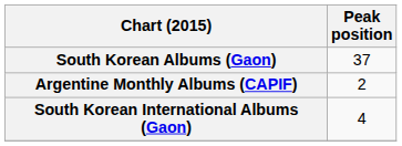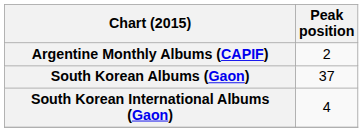 <table class="wikitable sortable plainrowheaders" style="text-align:center">
 <tr>
 <th scope="col" style="width:20em;">Chart (2015)</th>
 <th scope="col">Peak<br>position</th>
 </tr>
 <tr>
+<th scope="row">Argentine Monthly Albums (<a href='#'>CAPIF</a>)</th>
+<td>2</td>
+</tr>
+<tr>
 <th scope="row">South Korean Albums (<a href='#'>Gaon</a>)</th>
 <td>37</td>
-</tr>
-<tr>
-<th scope="row">Argentine Monthly Albums (<a href='#'>CAPIF</a>)</th>
-<td>2</td>
 </tr>
 <tr>
 <th scope="row">South Korean International Albums (<a href='#'>Gaon</a>)</th>
 <td>4</td>
 </tr>
 <tr>
 </tr>
 </table>
